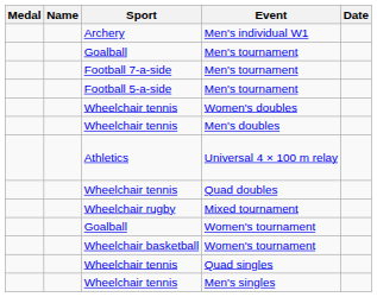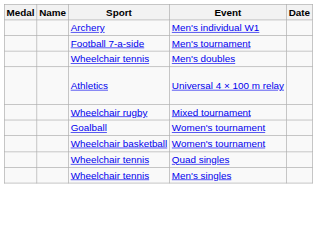 <table class="wikitable sortable" style="font-size:95%">
 <tr>
 <th>Medal</th>
 <th>Name</th>
 <th>Sport</th>
 <th>Event</th>
 <th>Date</th>
 </tr>
 <tr>
 <td></td>
 <td></td>
 <td><a href='#'>Archery</a></td>
 <td><a href='#'>Men's individual W1</a></td>
 <td></td>
 </tr>
 <tr>
 <td></td>
 <td><br></td>
-<td><a href='#'>Goalball</a></td>
-<td><a href='#'>Men's tournament</a></td>
-<td></td>
-</tr>
-<tr>
-<td></td>
-<td><br></td>
 <td><a href='#'>Football 7-a-side</a></td>
 <td><a href='#'>Men's tournament</a></td>
-<td></td>
-</tr>
-<tr>
-<td></td>
-<td><br></td>
-<td><a href='#'>Football 5-a-side</a></td>
-<td><a href='#'>Men's tournament</a></td>
-<td></td>
-</tr>
-<tr>
-<td></td>
-<td><br></td>
-<td><a href='#'>Wheelchair tennis</a></td>
-<td><a href='#'>Women's doubles</a></td>
 <td></td>
 </tr>
 <tr>
 <td></td>
 <td><br></td>
 <td><a href='#'>Wheelchair tennis</a></td>
 <td><a href='#'>Men's doubles</a></td>
 <td></td>
 </tr>
 <tr>
 <td></td>
 <td><br><br><br></td>
 <td><a href='#'>Athletics</a></td>
 <td><a href='#'>Universal 4 × 100 m relay</a></td>
-<td></td>
-</tr>
-<tr>
-<td></td>
-<td><br></td>
-<td><a href='#'>Wheelchair tennis</a></td>
-<td><a href='#'>Quad doubles</a></td>
 <td></td>
 </tr>
 <tr>
 <td></td>
 <td><br></td>
 <td><a href='#'>Wheelchair rugby</a></td>
 <td><a href='#'>Mixed tournament</a></td>
 <td></td>
 </tr>
 <tr>
 <td></td>
 <td><br></td>
 <td><a href='#'>Goalball</a></td>
 <td><a href='#'>Women's tournament</a></td>
 <td></td>
 </tr>
 <tr>
 <td></td>
 <td><br></td>
 <td><a href='#'>Wheelchair basketball</a></td>
 <td><a href='#'>Women's tournament</a></td>
 <td></td>
 </tr>
 <tr>
 <td></td>
 <td></td>
 <td><a href='#'>Wheelchair tennis</a></td>
 <td><a href='#'>Quad singles</a></td>
 <td></td>
 </tr>
 <tr>
 <td></td>
 <td></td>
 <td><a href='#'>Wheelchair tennis</a></td>
 <td><a href='#'>Men's singles</a></td>
 <td></td>
 </tr>
 </table>
